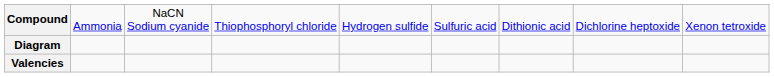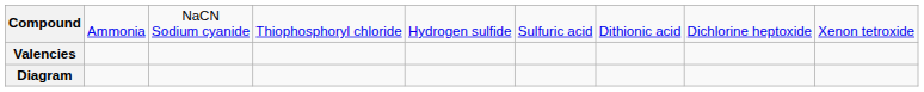 <table class="wikitable" style="text-align:center">
 <tr>
 <th>Compound</th>
 <td><br><a href='#'>Ammonia</a></td>
 <td>NaCN<br><a href='#'>Sodium cyanide</a></td>
 <td><br><a href='#'>Thiophosphoryl chloride</a></td>
 <td><br><a href='#'>Hydrogen sulfide</a></td>
 <td><br><a href='#'>Sulfuric acid</a></td>
 <td><br><a href='#'>Dithionic acid</a></td>
 <td><br><a href='#'>Dichlorine heptoxide</a></td>
 <td><br><a href='#'>Xenon tetroxide</a></td>
 </tr>
+<tr style="vertical-align: top;">
+<th style="vertical-align: middle;">Valencies</th>
+<td></td>
+<td></td>
+<td></td>
+<td></td>
+<td></td>
+<td></td>
+<td></td>
+<td></td>
+</tr>
 <tr>
 <th>Diagram</th>
 <td></td>
 <td></td>
 <td></td>
 <td></td>
 <td></td>
 <td></td>
 <td></td>
 <td></td>
 </tr>
-<tr style="vertical-align: top;">
-<th style="vertical-align: middle;">Valencies</th>
-<td></td>
-<td></td>
-<td></td>
-<td></td>
-<td></td>
-<td></td>
-<td></td>
-<td></td>
-</tr>
 </table>
